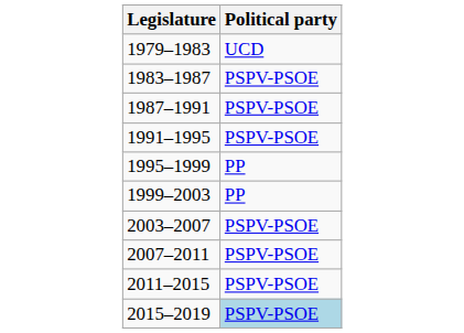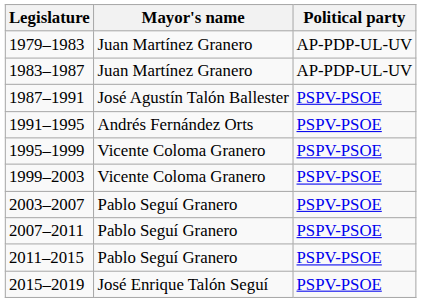 <table class="wikitable" style="margin:1em auto;">
 <tr>
 <th>Legislature</th>
+<th>Mayor's name</th>
 <th>Political party</th>
 </tr>
 <tr>
 <td>1979–1983</td>
-<td><a href='#'>UCD</a></td>
+<td>Juan Martínez Granero</td>
+<td>AP-PDP-UL-UV</td>
 </tr>
 <tr>
 <td>1983–1987</td>
-<td><a href='#'>PSPV-PSOE</a></td>
+<td>Juan Martínez Granero</td>
+<td>AP-PDP-UL-UV</td>
 </tr>
 <tr>
 <td>1987–1991</td>
+<td>José Agustín Talón Ballester</td>
 <td><a href='#'>PSPV-PSOE</a></td>
 </tr>
 <tr>
 <td>1991–1995</td>
+<td>Andrés Fernández Orts</td>
 <td><a href='#'>PSPV-PSOE</a></td>
 </tr>
 <tr>
 <td>1995–1999</td>
-<td><a href='#'>PP</a></td>
+<td>Vicente Coloma Granero</td>
+<td><a href='#'>PSPV-PSOE</a></td>
 </tr>
 <tr>
 <td>1999–2003</td>
-<td><a href='#'>PP</a></td>
+<td>Vicente Coloma Granero</td>
+<td><a href='#'>PSPV-PSOE</a></td>
 </tr>
 <tr>
 <td>2003–2007</td>
+<td>Pablo Seguí Granero</td>
 <td><a href='#'>PSPV-PSOE</a></td>
 </tr>
 <tr>
 <td>2007–2011</td>
+<td>Pablo Seguí Granero</td>
 <td><a href='#'>PSPV-PSOE</a></td>
 </tr>
 <tr>
 <td>2011–2015</td>
+<td>Pablo Seguí Granero</td>
 <td><a href='#'>PSPV-PSOE</a></td>
 </tr>
 <tr>
 <td>2015–2019</td>
-<td style="background: lightblue;"><a href='#'>PSPV-PSOE</a></td>
+<td>José Enrique Talón Seguí</td>
+<td><a href='#'>PSPV-PSOE</a></td>
 </tr>
 </table>
